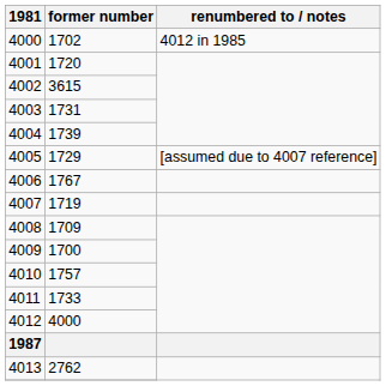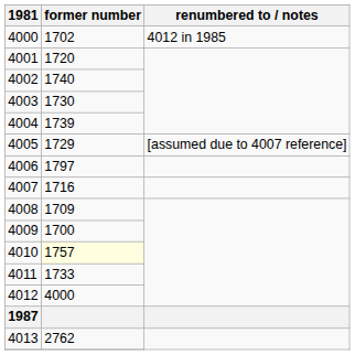 <table class="wikitable">
 <tr>
 <th>1981</th>
 <th>former number</th>
 <th>renumbered to / notes</th>
 </tr>
 <tr>
 <td>4000</td>
 <td>1702</td>
 <td>4012 in 1985</td>
 </tr>
 <tr>
 <td>4001</td>
 <td>1720</td>
 </tr>
 <tr>
 <td>4002</td>
-<td>3615</td>
+<td>1740</td>
 </tr>
 <tr>
 <td>4003</td>
-<td>1731</td>
+<td>1730</td>
 </tr>
 <tr>
 <td>4004</td>
 <td>1739</td>
 </tr>
 <tr>
 <td>4005</td>
 <td>1729</td>
 <td>[assumed due to 4007 reference]</td>
 </tr>
 <tr>
 <td>4006</td>
-<td>1767</td>
+<td>1797</td>
 </tr>
 <tr>
 <td>4007</td>
-<td>1719</td>
+<td>1716</td>
 <td></td>
 </tr>
 <tr>
 <td>4008</td>
 <td>1709</td>
 </tr>
 <tr>
 <td>4009</td>
 <td>1700</td>
 </tr>
 <tr>
 <td>4010</td>
-<td>1757</td>
+<td style="background: lightyellow;">1757</td>
 </tr>
 <tr>
 <td>4011</td>
 <td>1733</td>
 </tr>
 <tr>
 <td>4012</td>
 <td>4000</td>
 </tr>
 <tr>
 <th>1987</th>
 <th></th>
 <th></th>
 </tr>
 <tr>
 <td>4013</td>
 <td>2762</td>
 </tr>
 <tr>
 </tr>
 </table>
